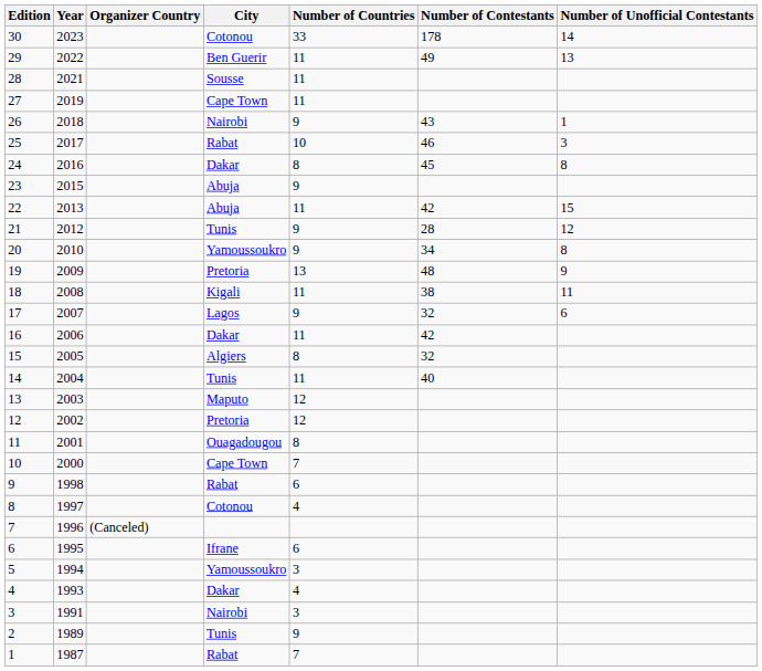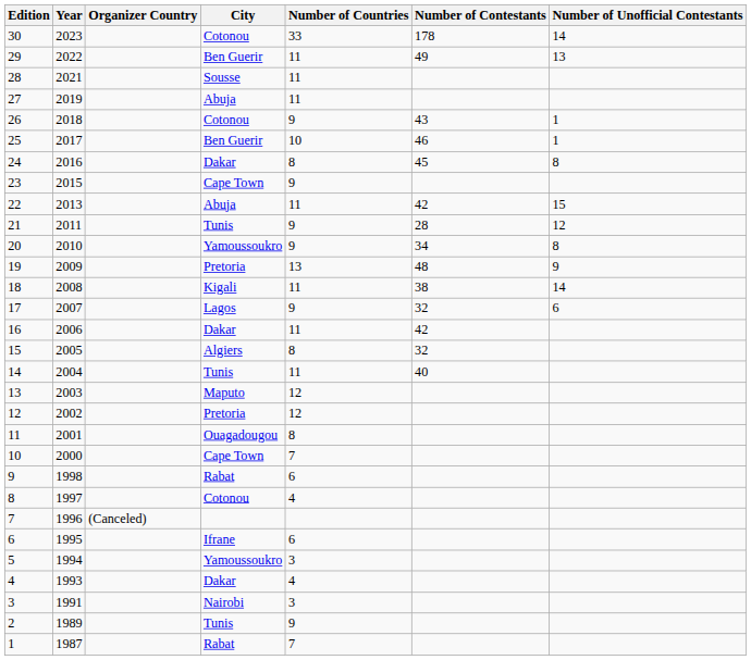 <table class="wikitable sortable mw-collapsible">
 <tr>
 <th>Edition</th>
 <th>Year</th>
 <th>Organizer Country</th>
 <th>City</th>
 <th>Number of Countries</th>
 <th>Number of Contestants</th>
 <th>Number of Unofficial Contestants</th>
 </tr>
 <tr>
 <td>30</td>
 <td>2023</td>
 <td></td>
 <td><a href='#'>Cotonou</a></td>
 <td>33</td>
 <td>178</td>
 <td>14</td>
 </tr>
 <tr>
 <td>29</td>
 <td>2022</td>
 <td></td>
 <td><a href='#'>Ben Guerir</a></td>
 <td>11</td>
 <td>49</td>
 <td>13</td>
 </tr>
 <tr>
 <td>28</td>
 <td>2021</td>
 <td></td>
 <td><a href='#'>Sousse</a></td>
 <td>11</td>
 <td></td>
 <td></td>
 </tr>
 <tr>
 <td>27</td>
 <td>2019</td>
 <td></td>
-<td><a href='#'>Cape Town</a></td>
+<td><a href='#'>Abuja</a></td>
 <td>11</td>
 <td></td>
 <td></td>
 </tr>
 <tr>
 <td>26</td>
 <td>2018</td>
 <td></td>
-<td><a href='#'>Nairobi</a></td>
+<td><a href='#'>Cotonou</a></td>
 <td>9</td>
 <td>43</td>
 <td>1</td>
 </tr>
 <tr>
 <td>25</td>
 <td>2017</td>
 <td></td>
-<td><a href='#'>Rabat</a></td>
+<td><a href='#'>Ben Guerir</a></td>
 <td>10</td>
 <td>46</td>
-<td>3</td>
+<td>1</td>
 </tr>
 <tr>
 <td>24</td>
 <td>2016</td>
 <td></td>
 <td><a href='#'>Dakar</a></td>
 <td>8</td>
 <td>45</td>
 <td>8</td>
 </tr>
 <tr>
 <td>23</td>
 <td>2015</td>
 <td></td>
-<td><a href='#'>Abuja</a></td>
+<td><a href='#'>Cape Town</a></td>
 <td>9</td>
 <td></td>
 <td></td>
 </tr>
 <tr>
 <td>22</td>
 <td>2013</td>
 <td></td>
 <td><a href='#'>Abuja</a></td>
 <td>11</td>
 <td>42</td>
 <td>15</td>
 </tr>
 <tr>
 <td>21</td>
-<td>2012</td>
+<td>2011</td>
 <td></td>
 <td><a href='#'>Tunis</a></td>
 <td>9</td>
 <td>28</td>
 <td>12</td>
 </tr>
 <tr>
 <td>20</td>
 <td>2010</td>
 <td></td>
 <td><a href='#'>Yamoussoukro</a></td>
 <td>9</td>
 <td>34</td>
 <td>8</td>
 </tr>
 <tr>
 <td>19</td>
 <td>2009</td>
 <td></td>
 <td><a href='#'>Pretoria</a></td>
 <td>13</td>
 <td>48</td>
 <td>9</td>
 </tr>
 <tr>
 <td>18</td>
 <td>2008</td>
 <td></td>
 <td><a href='#'>Kigali</a></td>
 <td>11</td>
 <td>38</td>
-<td>11</td>
+<td>14</td>
 </tr>
 <tr>
 <td>17</td>
 <td>2007</td>
 <td></td>
 <td><a href='#'>Lagos</a></td>
 <td>9</td>
 <td>32</td>
 <td>6</td>
 </tr>
 <tr>
 <td>16</td>
 <td>2006</td>
 <td></td>
 <td><a href='#'>Dakar</a></td>
 <td>11</td>
 <td>42</td>
 <td></td>
 </tr>
 <tr>
 <td>15</td>
 <td>2005</td>
 <td></td>
 <td><a href='#'>Algiers</a></td>
 <td>8</td>
 <td>32</td>
 <td></td>
 </tr>
 <tr>
 <td>14</td>
 <td>2004</td>
 <td></td>
 <td><a href='#'>Tunis</a></td>
 <td>11</td>
 <td>40</td>
 <td></td>
 </tr>
 <tr>
 <td>13</td>
 <td>2003</td>
 <td></td>
 <td><a href='#'>Maputo</a></td>
 <td>12</td>
 <td></td>
 <td></td>
 </tr>
 <tr>
 <td>12</td>
 <td>2002</td>
 <td></td>
 <td><a href='#'>Pretoria</a></td>
 <td>12</td>
 <td></td>
 <td></td>
 </tr>
 <tr>
 <td>11</td>
 <td>2001</td>
 <td></td>
 <td><a href='#'>Ouagadougou</a></td>
 <td>8</td>
 <td></td>
 <td></td>
 </tr>
 <tr>
 <td>10</td>
 <td>2000</td>
 <td></td>
 <td><a href='#'>Cape Town</a></td>
 <td>7</td>
 <td></td>
 <td></td>
 </tr>
 <tr>
 <td>9</td>
 <td>1998</td>
 <td></td>
 <td><a href='#'>Rabat</a></td>
 <td>6</td>
 <td></td>
 <td></td>
 </tr>
 <tr>
 <td>8</td>
 <td>1997</td>
 <td></td>
 <td><a href='#'>Cotonou</a></td>
 <td>4</td>
 <td></td>
 <td></td>
 </tr>
 <tr>
 <td>7</td>
 <td>1996</td>
 <td> (Canceled)</td>
 <td></td>
 <td></td>
 <td></td>
 <td></td>
 </tr>
 <tr>
 <td>6</td>
 <td>1995</td>
 <td></td>
 <td><a href='#'>Ifrane</a></td>
 <td>6</td>
 <td></td>
 <td></td>
 </tr>
 <tr>
 <td>5</td>
 <td>1994</td>
 <td></td>
 <td><a href='#'>Yamoussoukro</a></td>
 <td>3</td>
 <td></td>
 <td></td>
 </tr>
 <tr>
 <td>4</td>
 <td>1993</td>
 <td></td>
 <td><a href='#'>Dakar</a></td>
 <td>4</td>
 <td></td>
 <td></td>
 </tr>
 <tr>
 <td>3</td>
 <td>1991</td>
 <td></td>
 <td><a href='#'>Nairobi</a></td>
 <td>3</td>
 <td></td>
 <td></td>
 </tr>
 <tr>
 <td>2</td>
 <td>1989</td>
 <td></td>
 <td><a href='#'>Tunis</a></td>
 <td>9</td>
 <td></td>
 <td></td>
 </tr>
 <tr>
 <td>1</td>
 <td>1987</td>
 <td></td>
 <td><a href='#'>Rabat</a></td>
 <td>7</td>
 <td></td>
 <td></td>
 </tr>
 </table>
